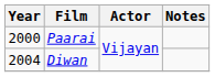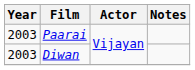 <table class="wikitable sortable">
 <tr>
 <th>Year</th>
 <th>Film</th>
 <th>Actor</th>
 <th>Notes</th>
 </tr>
 <tr>
-<td>2000</td>
+<td>2003</td>
 <td><em><a href='#'>Paarai</a></em></td>
 <td rowspan=2><a href='#'>Vijayan</a></td>
 <td></td>
 </tr>
 <tr>
-<td>2004</td>
+<td>2003</td>
 <td><em><a href='#'>Diwan</a></em></td>
 <td></td>
 </tr>
 <tr>
 </tr>
 </table>
